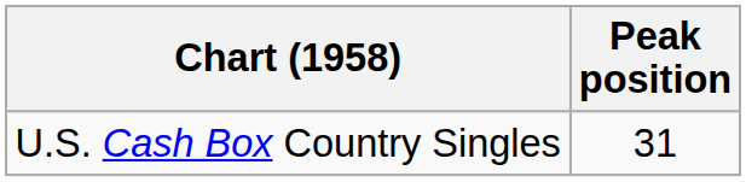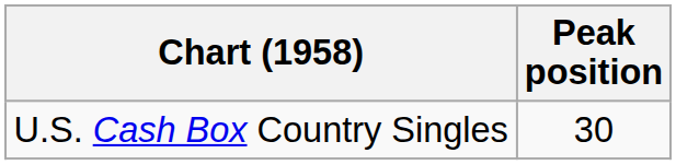 <table class="wikitable">
 <tr>
 <th>Chart (1958)</th>
 <th>Peak<br>position</th>
 </tr>
 <tr>
 <td>U.S. <em><a href='#'>Cash Box</a></em> Country Singles</td>
-<td align="center">31</td>
+<td align="center">30</td>
 </tr>
 </table>
